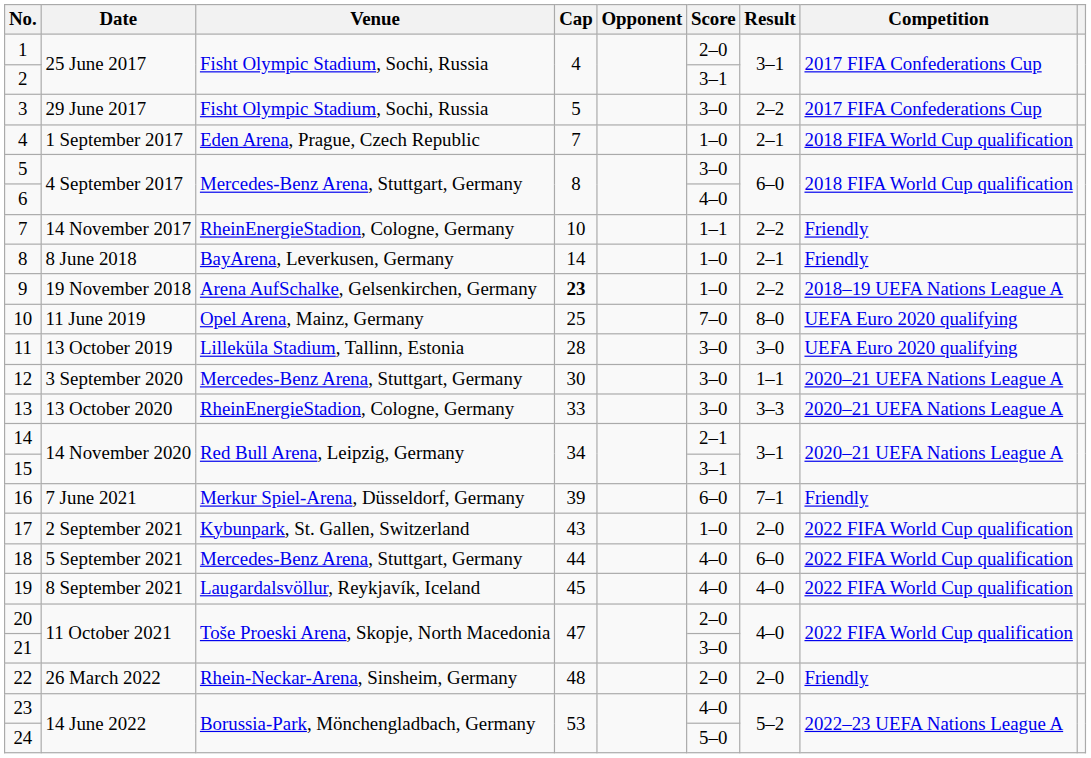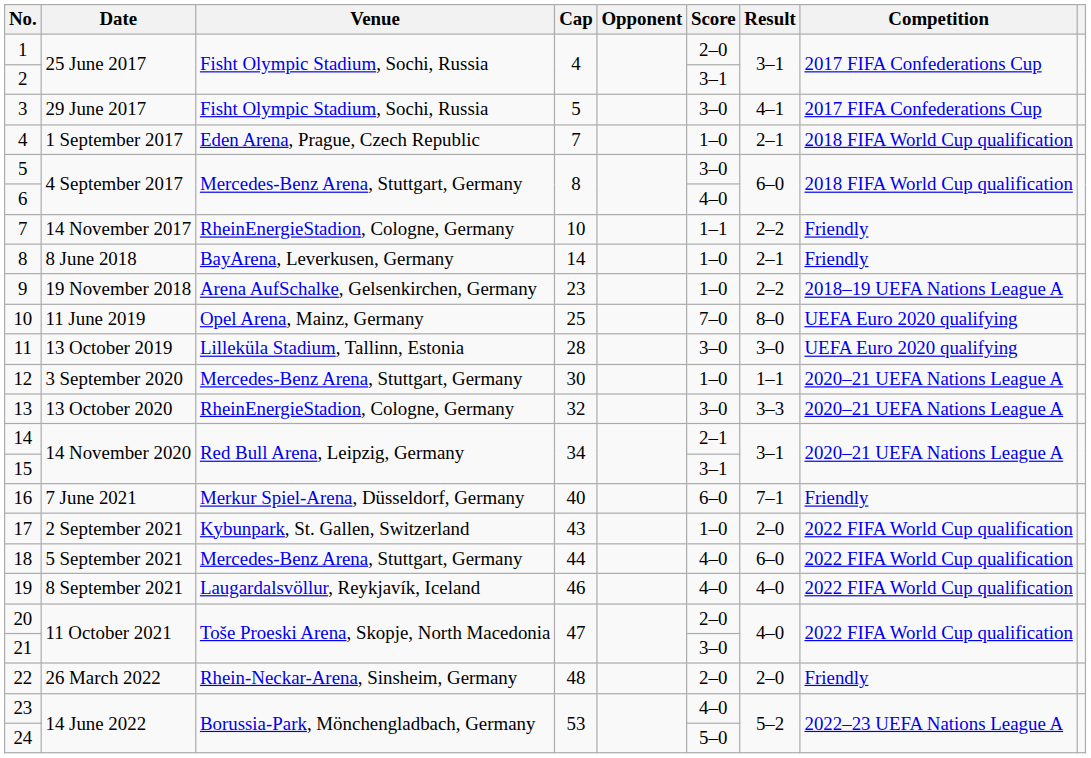 <table class="wikitable sortable">
 <tr>
 <th scope=col>No.</th>
 <th scope=col>Date</th>
 <th scope=col>Venue</th>
 <th scope=col>Cap</th>
 <th scope=col>Opponent</th>
 <th scope=col>Score</th>
 <th scope=col>Result</th>
 <th scope=col>Competition</th>
 <th scope=col class=unsortable></th>
 </tr>
 <tr>
 <td style="text-align: center;">1</td>
 <td rowspan="2">25 June 2017</td>
 <td rowspan="2"><a href='#'>Fisht Olympic Stadium</a>, Sochi, Russia</td>
 <td rowspan="2" style="text-align: center;">4</td>
 <td rowspan="2"></td>
 <td style="text-align: center;">2–0</td>
 <td rowspan="2" style="text-align: center;">3–1</td>
 <td rowspan="2"><a href='#'>2017 FIFA Confederations Cup</a></td>
 <td rowspan="2" style="text-align: center;"></td>
 </tr>
 <tr>
 <td style="text-align: center;">2</td>
 <td style="text-align: center;">3–1</td>
 </tr>
 <tr>
 <td style="text-align: center;">3</td>
 <td>29 June 2017</td>
 <td><a href='#'>Fisht Olympic Stadium</a>, Sochi, Russia</td>
 <td style="text-align: center;">5</td>
 <td></td>
 <td style="text-align: center;">3–0</td>
-<td style="text-align: center;">2–2</td>
+<td style="text-align: center;">4–1</td>
 <td><a href='#'>2017 FIFA Confederations Cup</a></td>
 <td style="text-align: center;"></td>
 </tr>
 <tr>
 <td style="text-align: center;">4</td>
 <td>1 September 2017</td>
 <td><a href='#'>Eden Arena</a>, Prague, Czech Republic</td>
 <td style="text-align: center;">7</td>
 <td></td>
 <td style="text-align: center;">1–0</td>
 <td style="text-align: center;">2–1</td>
 <td><a href='#'>2018 FIFA World Cup qualification</a></td>
 <td style="text-align: center;"></td>
 </tr>
 <tr>
 <td style="text-align: center;">5</td>
 <td rowspan="2">4 September 2017</td>
 <td rowspan="2"><a href='#'>Mercedes-Benz Arena</a>, Stuttgart, Germany</td>
 <td rowspan="2" style="text-align: center;">8</td>
 <td rowspan="2"></td>
 <td style="text-align: center;">3–0</td>
 <td rowspan="2" style="text-align: center;">6–0</td>
 <td rowspan="2"><a href='#'>2018 FIFA World Cup qualification</a></td>
 <td rowspan="2" style="text-align: center;"></td>
 </tr>
 <tr>
 <td style="text-align: center;">6</td>
 <td style="text-align: center;">4–0</td>
 </tr>
 <tr>
 <td style="text-align: center;">7</td>
 <td>14 November 2017</td>
 <td><a href='#'>RheinEnergieStadion</a>, Cologne, Germany</td>
 <td style="text-align: center;">10</td>
 <td></td>
 <td style="text-align: center;">1–1</td>
 <td style="text-align: center;">2–2</td>
 <td><a href='#'>Friendly</a></td>
 <td style="text-align: center;"></td>
 </tr>
 <tr>
 <td style="text-align: center;">8</td>
 <td>8 June 2018</td>
 <td><a href='#'>BayArena</a>, Leverkusen, Germany</td>
 <td style="text-align: center;">14</td>
 <td></td>
 <td style="text-align: center;">1–0</td>
 <td style="text-align: center;">2–1</td>
 <td><a href='#'>Friendly</a></td>
 <td style="text-align: center;"></td>
 </tr>
 <tr>
 <td style="text-align: center;">9</td>
 <td>19 November 2018</td>
 <td><a href='#'>Arena AufSchalke</a>, Gelsenkirchen, Germany</td>
-<td style="text-align: center;"><strong>23</strong></td>
+<td style="text-align: center;">23</td>
 <td></td>
 <td style="text-align: center;">1–0</td>
 <td style="text-align: center;">2–2</td>
 <td><a href='#'>2018–19 UEFA Nations League A</a></td>
 <td style="text-align: center;"></td>
 </tr>
 <tr>
 <td style="text-align: center;">10</td>
 <td>11 June 2019</td>
 <td><a href='#'>Opel Arena</a>, Mainz, Germany</td>
 <td style="text-align: center;">25</td>
 <td></td>
 <td style="text-align: center;">7–0</td>
 <td style="text-align: center;">8–0</td>
 <td><a href='#'>UEFA Euro 2020 qualifying</a></td>
 <td style="text-align: center;"></td>
 </tr>
 <tr>
 <td style="text-align: center;">11</td>
 <td>13 October 2019</td>
 <td><a href='#'>Lilleküla Stadium</a>, Tallinn, Estonia</td>
 <td style="text-align: center;">28</td>
 <td></td>
 <td style="text-align: center;">3–0</td>
 <td style="text-align: center;">3–0</td>
 <td><a href='#'>UEFA Euro 2020 qualifying</a></td>
 <td style="text-align: center;"></td>
 </tr>
 <tr>
 <td style="text-align: center;">12</td>
 <td>3 September 2020</td>
 <td><a href='#'>Mercedes-Benz Arena</a>, Stuttgart, Germany</td>
 <td style="text-align: center;">30</td>
 <td></td>
-<td style="text-align: center;">3–0</td>
+<td style="text-align: center;">1–0</td>
 <td style="text-align: center;">1–1</td>
 <td><a href='#'>2020–21 UEFA Nations League A</a></td>
 <td style="text-align: center;"></td>
 </tr>
 <tr>
 <td style="text-align: center;">13</td>
 <td>13 October 2020</td>
 <td><a href='#'>RheinEnergieStadion</a>, Cologne, Germany</td>
-<td style="text-align: center;">33</td>
+<td style="text-align: center;">32</td>
 <td></td>
 <td style="text-align: center;">3–0</td>
 <td style="text-align: center;">3–3</td>
 <td><a href='#'>2020–21 UEFA Nations League A</a></td>
 <td style="text-align: center;"></td>
 </tr>
 <tr>
 <td style="text-align: center;">14</td>
 <td rowspan="2">14 November 2020</td>
 <td rowspan="2"><a href='#'>Red Bull Arena</a>, Leipzig, Germany</td>
 <td rowspan="2" style="text-align: center;">34</td>
 <td rowspan="2"></td>
 <td style="text-align: center;">2–1</td>
 <td rowspan="2" style="text-align: center;">3–1</td>
 <td rowspan="2"><a href='#'>2020–21 UEFA Nations League A</a></td>
 <td rowspan="2" style="text-align: center;"></td>
 </tr>
 <tr>
 <td style="text-align: center;">15</td>
 <td style="text-align: center;">3–1</td>
 </tr>
 <tr>
 <td style="text-align: center;">16</td>
 <td>7 June 2021</td>
 <td><a href='#'>Merkur Spiel-Arena</a>, Düsseldorf, Germany</td>
-<td style="text-align: center;">39</td>
+<td style="text-align: center;">40</td>
 <td></td>
 <td style="text-align: center;">6–0</td>
 <td style="text-align: center;">7–1</td>
 <td><a href='#'>Friendly</a></td>
 <td style="text-align: center;"></td>
 </tr>
 <tr>
 <td style="text-align: center;">17</td>
 <td>2 September 2021</td>
 <td><a href='#'>Kybunpark</a>, St. Gallen, Switzerland</td>
 <td style="text-align: center;">43</td>
 <td></td>
 <td style="text-align: center;">1–0</td>
 <td style="text-align: center;">2–0</td>
 <td><a href='#'>2022 FIFA World Cup qualification</a></td>
 <td style="text-align: center;"></td>
 </tr>
 <tr>
 <td style="text-align: center;">18</td>
 <td>5 September 2021</td>
 <td><a href='#'>Mercedes-Benz Arena</a>, Stuttgart, Germany</td>
 <td style="text-align: center;">44</td>
 <td></td>
 <td style="text-align: center;">4–0</td>
 <td style="text-align: center;">6–0</td>
 <td><a href='#'>2022 FIFA World Cup qualification</a></td>
 <td style="text-align: center;"></td>
 </tr>
 <tr>
 <td style="text-align: center;">19</td>
 <td>8 September 2021</td>
 <td><a href='#'>Laugardalsvöllur</a>, Reykjavík, Iceland</td>
-<td style="text-align: center;">45</td>
+<td style="text-align: center;">46</td>
 <td></td>
 <td style="text-align: center;">4–0</td>
 <td style="text-align: center;">4–0</td>
 <td><a href='#'>2022 FIFA World Cup qualification</a></td>
 <td style="text-align: center;"></td>
 </tr>
 <tr>
 <td style="text-align: center;">20</td>
 <td rowspan="2">11 October 2021</td>
 <td rowspan="2"><a href='#'>Toše Proeski Arena</a>, Skopje, North Macedonia</td>
 <td rowspan="2" style="text-align: center;">47</td>
 <td rowspan="2"></td>
 <td style="text-align: center;">2–0</td>
 <td rowspan="2" style="text-align: center;">4–0</td>
 <td rowspan="2"><a href='#'>2022 FIFA World Cup qualification</a></td>
 <td rowspan="2" style="text-align: center;"></td>
 </tr>
 <tr>
 <td style="text-align: center;">21</td>
 <td style="text-align: center;">3–0</td>
 </tr>
 <tr>
 <td style="text-align: center;">22</td>
 <td>26 March 2022</td>
 <td><a href='#'>Rhein-Neckar-Arena</a>, Sinsheim, Germany</td>
 <td style="text-align: center;">48</td>
 <td></td>
 <td style="text-align: center;">2–0</td>
 <td style="text-align: center;">2–0</td>
 <td><a href='#'>Friendly</a></td>
 <td style="text-align: center;"></td>
 </tr>
 <tr>
 <td style="text-align: center;">23</td>
 <td rowspan="2">14 June 2022</td>
 <td rowspan="2"><a href='#'>Borussia-Park</a>, Mönchengladbach, Germany</td>
 <td rowspan="2" style="text-align: center;">53</td>
 <td rowspan="2"></td>
 <td style="text-align: center;">4–0</td>
 <td rowspan="2" style="text-align: center;">5–2</td>
 <td rowspan="2"><a href='#'>2022–23 UEFA Nations League A</a></td>
 <td rowspan="2" style="text-align: center;"></td>
 </tr>
 <tr>
 <td style="text-align: center;">24</td>
 <td style="text-align: center;">5–0</td>
 </tr>
 </table>
